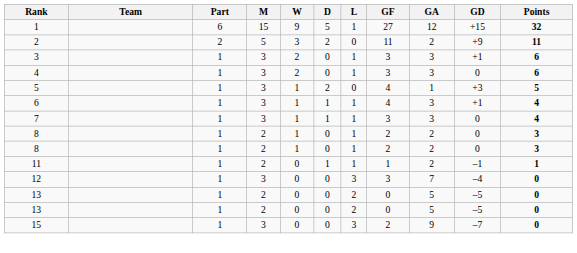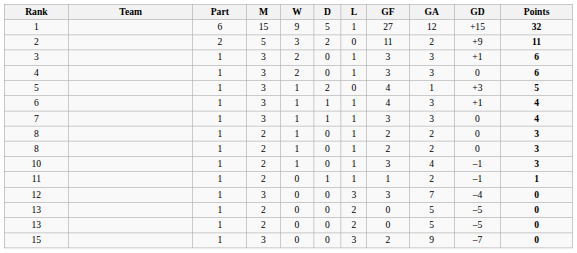 <table class="wikitable sortable" width=75% style="text-align:center">
 <tr>
 <th>Rank</th>
 <th width=200>Team</th>
 <th>Part</th>
 <th>M</th>
 <th>W</th>
 <th>D</th>
 <th>L</th>
 <th>GF</th>
 <th>GA</th>
 <th>GD</th>
 <th>Points</th>
 </tr>
 <tr>
 <td>1</td>
 <td align=left></td>
 <td>6</td>
 <td>15</td>
 <td>9</td>
 <td>5</td>
 <td>1</td>
 <td>27</td>
 <td>12</td>
 <td>+15</td>
 <td><strong>32</strong></td>
 </tr>
 <tr>
 <td>2</td>
 <td align=left></td>
 <td>2</td>
 <td>5</td>
 <td>3</td>
 <td>2</td>
 <td>0</td>
 <td>11</td>
 <td>2</td>
 <td>+9</td>
 <td><strong>11</strong></td>
 </tr>
 <tr>
 <td>3</td>
 <td align=left></td>
 <td>1</td>
 <td>3</td>
 <td>2</td>
 <td>0</td>
 <td>1</td>
 <td>3</td>
 <td>3</td>
 <td>+1</td>
 <td><strong>6</strong></td>
 </tr>
 <tr>
 <td>4</td>
 <td align=left></td>
 <td>1</td>
 <td>3</td>
 <td>2</td>
 <td>0</td>
 <td>1</td>
 <td>3</td>
 <td>3</td>
 <td>0</td>
 <td><strong>6</strong></td>
 </tr>
 <tr>
 <td>5</td>
 <td align=left></td>
 <td>1</td>
 <td>3</td>
 <td>1</td>
 <td>2</td>
 <td>0</td>
 <td>4</td>
 <td>1</td>
 <td>+3</td>
 <td><strong>5</strong></td>
 </tr>
 <tr>
 <td>6</td>
 <td align=left></td>
 <td>1</td>
 <td>3</td>
 <td>1</td>
 <td>1</td>
 <td>1</td>
 <td>4</td>
 <td>3</td>
 <td>+1</td>
 <td><strong>4</strong></td>
 </tr>
 <tr>
 <td>7</td>
 <td align=left></td>
 <td>1</td>
 <td>3</td>
 <td>1</td>
 <td>1</td>
 <td>1</td>
 <td>3</td>
 <td>3</td>
 <td>0</td>
 <td><strong>4</strong></td>
 </tr>
 <tr>
 <td>8</td>
 <td align=left></td>
 <td>1</td>
 <td>2</td>
 <td>1</td>
 <td>0</td>
 <td>1</td>
 <td>2</td>
 <td>2</td>
 <td>0</td>
 <td><strong>3</strong></td>
 </tr>
 <tr>
 <td>8</td>
 <td align=left></td>
 <td>1</td>
 <td>2</td>
 <td>1</td>
 <td>0</td>
 <td>1</td>
 <td>2</td>
 <td>2</td>
 <td>0</td>
 <td><strong>3</strong></td>
 </tr>
 <tr>
+<td>10</td>
+<td align=left></td>
+<td>1</td>
+<td>2</td>
+<td>1</td>
+<td>0</td>
+<td>1</td>
+<td>3</td>
+<td>4</td>
+<td>–1</td>
+<td><strong>3</strong></td>
+</tr>
+<tr>
 <td>11</td>
 <td align=left></td>
 <td>1</td>
 <td>2</td>
 <td>0</td>
 <td>1</td>
 <td>1</td>
 <td>1</td>
 <td>2</td>
 <td>–1</td>
 <td><strong>1</strong></td>
 </tr>
 <tr>
 <td>12</td>
 <td align=left></td>
 <td>1</td>
 <td>3</td>
 <td>0</td>
 <td>0</td>
 <td>3</td>
 <td>3</td>
 <td>7</td>
 <td>–4</td>
 <td><strong>0</strong></td>
 </tr>
 <tr>
 <td>13</td>
 <td align=left></td>
 <td>1</td>
 <td>2</td>
 <td>0</td>
 <td>0</td>
 <td>2</td>
 <td>0</td>
 <td>5</td>
 <td>–5</td>
 <td><strong>0</strong></td>
 </tr>
 <tr>
 <td>13</td>
 <td align=left></td>
 <td>1</td>
 <td>2</td>
 <td>0</td>
 <td>0</td>
 <td>2</td>
 <td>0</td>
 <td>5</td>
 <td>–5</td>
 <td><strong>0</strong></td>
 </tr>
 <tr>
 <td>15</td>
 <td align=left></td>
 <td>1</td>
 <td>3</td>
 <td>0</td>
 <td>0</td>
 <td>3</td>
 <td>2</td>
 <td>9</td>
 <td>–7</td>
 <td><strong>0</strong></td>
 </tr>
 </table>
